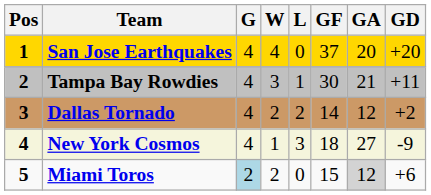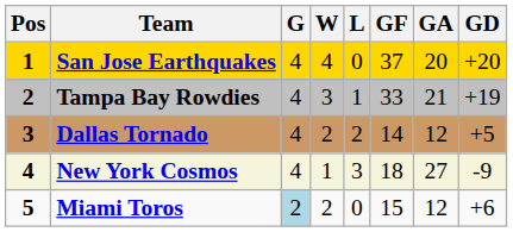 <table class="wikitable sortable">
 <tr>
 <th>Pos</th>
 <th>Team</th>
 <th>G</th>
 <th>W</th>
 <th>L</th>
 <th>GF</th>
 <th>GA</th>
 <th>GD</th>
 </tr>
 <tr style="background:gold;">
 <td align=center><strong>1</strong></td>
 <td><strong><a href='#'>San Jose Earthquakes</a></strong></td>
 <td align=center>4</td>
 <td align=center>4</td>
 <td align=center>0</td>
 <td align=center>37</td>
 <td align=center>20</td>
 <td align=center>+20</td>
 </tr>
 <tr style="background:silver;">
 <td align=center><strong>2</strong></td>
 <td><strong>Tampa Bay Rowdies</strong></td>
 <td align=center>4</td>
 <td align=center>3</td>
 <td align=center>1</td>
-<td align=center>30</td>
+<td align=center>33</td>
 <td align=center>21</td>
-<td align=center>+11</td>
+<td align=center>+19</td>
 </tr>
 <tr style="background:#c96;">
 <td align=center><strong>3</strong></td>
 <td><strong><a href='#'>Dallas Tornado</a></strong></td>
 <td align=center>4</td>
 <td align=center>2</td>
 <td align=center>2</td>
 <td align=center>14</td>
 <td align=center>12</td>
-<td align=center>+2</td>
+<td align=center>+5</td>
 </tr>
 <tr style="background:beige;">
 <td align=center><strong>4</strong></td>
 <td><strong><a href='#'>New York Cosmos</a></strong></td>
 <td align=center>4</td>
 <td align=center>1</td>
 <td align=center>3</td>
 <td align=center>18</td>
 <td align=center>27</td>
 <td align=center>-9</td>
 </tr>
 <tr>
 <td align=center><strong>5</strong></td>
 <td><strong><a href='#'>Miami Toros</a></strong></td>
 <td align=center style="background: lightblue;">2</td>
 <td align=center>2</td>
 <td align=center>0</td>
 <td align=center>15</td>
-<td align=center style="background: lightgrey;">12</td>
+<td align=center>12</td>
 <td align=center>+6</td>
 </tr>
 </table>
